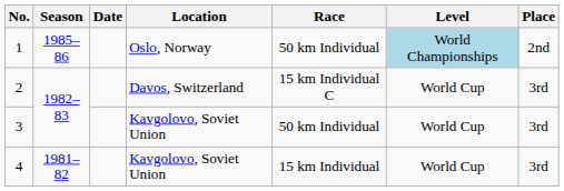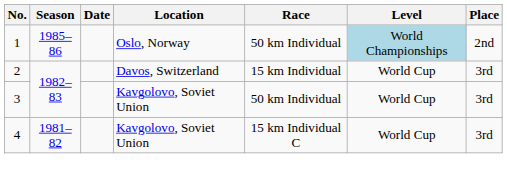 <table class="wikitable sortable" style="text-align: center;">
 <tr>
 <th scope="col">No.</th>
 <th scope="col">Season</th>
 <th scope="col">Date</th>
 <th scope="col">Location</th>
 <th scope="col">Race</th>
 <th scope="col">Level</th>
 <th scope="col">Place</th>
 </tr>
 <tr>
 <td>1</td>
 <td><a href='#'>1985–86</a></td>
 <td style="text-align: right;"></td>
 <td style="text-align: left;"> <a href='#'>Oslo</a>, Norway</td>
 <td>50 km Individual</td>
 <td style="background: lightblue;">World Championships</td>
 <td>2nd</td>
 </tr>
 <tr>
 <td>2</td>
 <td rowspan=2><a href='#'>1982–83</a></td>
 <td style="text-align: right;"></td>
 <td style="text-align: left;"> <a href='#'>Davos</a>, Switzerland</td>
-<td>15 km Individual C</td>
+<td>15 km Individual</td>
 <td>World Cup</td>
 <td>3rd</td>
 </tr>
 <tr>
 <td>3</td>
 <td style="text-align: right;"></td>
 <td style="text-align: left;"> <a href='#'>Kavgolovo</a>, Soviet Union</td>
 <td>50 km Individual</td>
 <td>World Cup</td>
 <td>3rd</td>
 </tr>
 <tr>
 <td>4</td>
 <td><a href='#'>1981–82</a></td>
 <td style="text-align: right;"></td>
 <td style="text-align: left;"> <a href='#'>Kavgolovo</a>, Soviet Union</td>
-<td>15 km Individual</td>
+<td>15 km Individual C</td>
 <td>World Cup</td>
 <td>3rd</td>
 </tr>
 </table>
